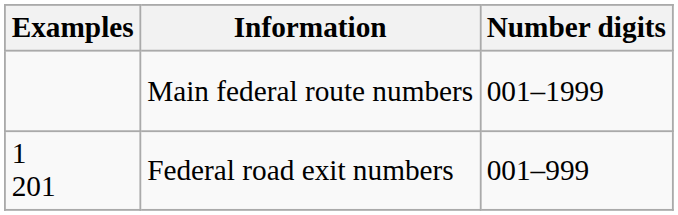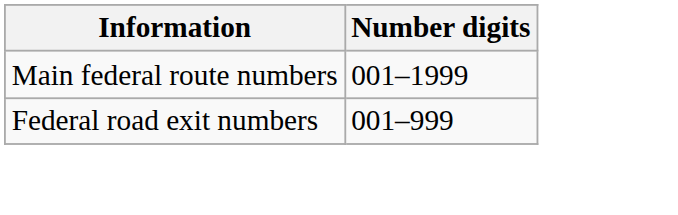 <table class="wikitable">
 <tr>
-<th>Examples</th>
 <th>Information</th>
 <th>Number digits</th>
 </tr>
 <tr>
-<td><br><br></td>
 <td>Main federal route numbers</td>
 <td>001–1999</td>
 </tr>
 <tr>
-<td>1<br>201</td>
 <td>Federal road exit numbers</td>
 <td>001–999</td>
 </tr>
 </table>
